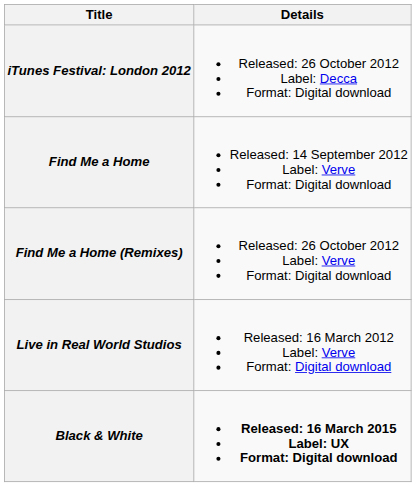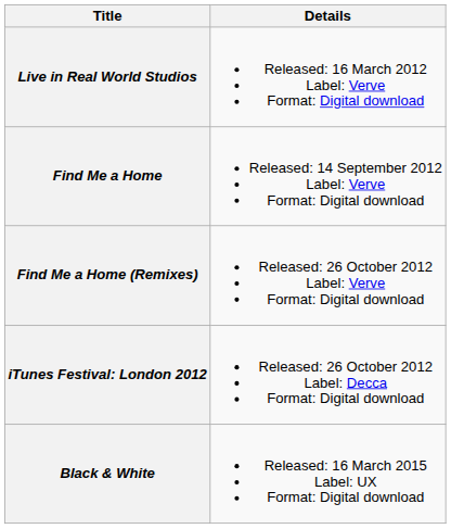 <table class="wikitable plainrowheaders" style="text-align:center;">
 <tr>
 <th scope="col">Title</th>
 <th scope="col">Details</th>
 </tr>
 <tr>
-<th scope="row"><em>iTunes Festival: London 2012</em></th>
-<td><br><ul><li>Released: 26 October 2012</li><li>Label: <a href='#'>Decca</a></li><li>Format: Digital download</li></ul></td>
+<th scope="row"><em>Live in Real World Studios</em></th>
+<td><br><ul><li>Released: 16 March 2012</li><li>Label: <a href='#'>Verve</a></li><li>Format: <a href='#'>Digital download</a></li></ul></td>
 </tr>
 <tr>
 <th scope="row"><em>Find Me a Home</em></th>
 <td><br><ul><li>Released: 14 September 2012</li><li>Label: <a href='#'>Verve</a></li><li>Format: Digital download</li></ul></td>
 </tr>
 <tr>
 <th scope="row"><em>Find Me a Home (Remixes)</em></th>
 <td><br><ul><li>Released: 26 October 2012</li><li>Label: <a href='#'>Verve</a></li><li>Format: Digital download</li></ul></td>
 </tr>
 <tr>
-<th scope="row"><em>Live in Real World Studios</em></th>
-<td><br><ul><li>Released: 16 March 2012</li><li>Label: <a href='#'>Verve</a></li><li>Format: <a href='#'>Digital download</a></li></ul></td>
+<th scope="row"><em>iTunes Festival: London 2012</em></th>
+<td><br><ul><li>Released: 26 October 2012</li><li>Label: <a href='#'>Decca</a></li><li>Format: Digital download</li></ul></td>
 </tr>
 <tr>
 <th scope="row"><em>Black & White</em></th>
-<td><strong><br><ul><li>Released: 16 March 2015</li><li>Label: UX</li><li>Format: Digital download</li></ul></strong></td>
+<td><br><ul><li>Released: 16 March 2015</li><li>Label: UX</li><li>Format: Digital download</li></ul></td>
 </tr>
 </table>
